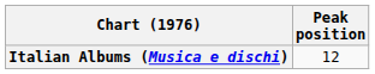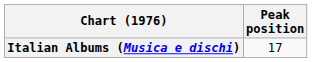 <table class="wikitable plainrowheaders" style="text-align:center">
 <tr>
 <th scope="col">Chart (1976)</th>
 <th scope="col">Peak<br>position</th>
 </tr>
 <tr>
 <th scope="row">Italian Albums (<em><a href='#'>Musica e dischi</a></em>)</th>
-<td>12</td>
+<td>17</td>
 </tr>
 </table>
